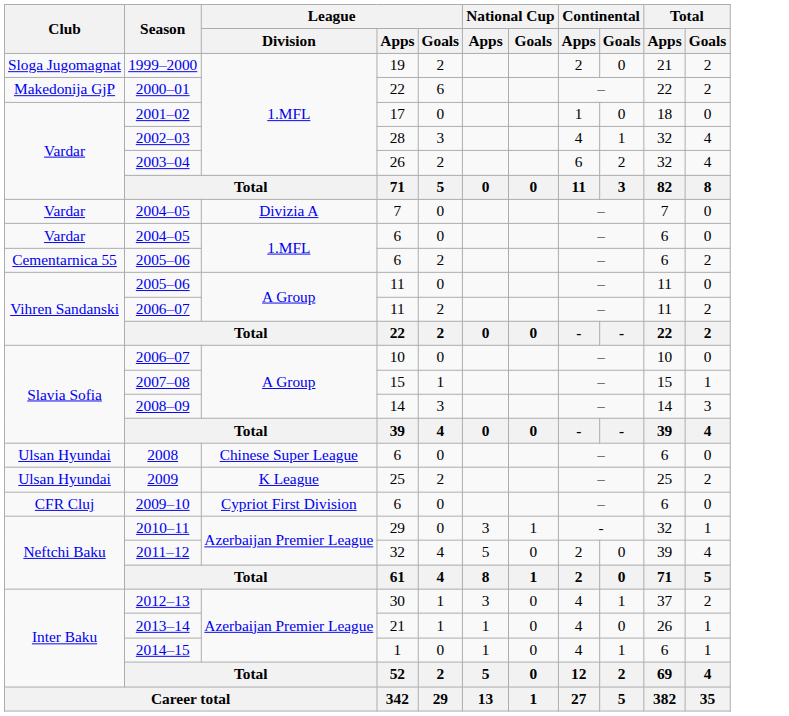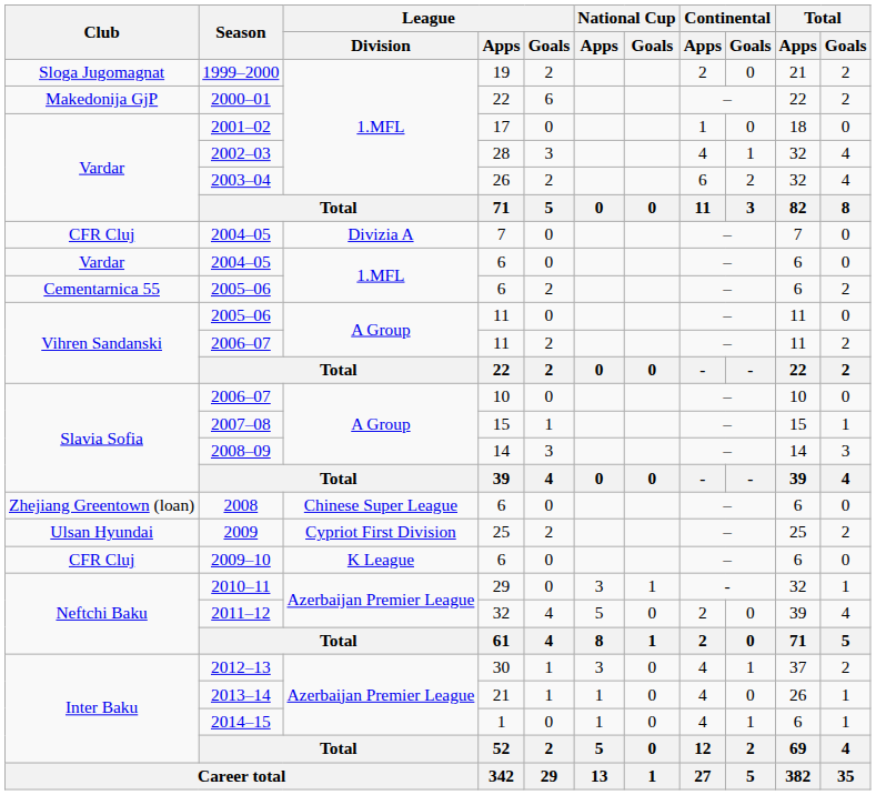 <table class="wikitable" style="text-align: center;">
 <tr>
 <th rowspan="2">Club</th>
 <th rowspan="2">Season</th>
 <th colspan="3">League</th>
 <th colspan="2">National Cup</th>
 <th colspan="2">Continental</th>
 <th colspan="2">Total</th>
 </tr>
 <tr>
 <th>Division</th>
 <th>Apps</th>
 <th>Goals</th>
 <th>Apps</th>
 <th>Goals</th>
 <th>Apps</th>
 <th>Goals</th>
 <th>Apps</th>
 <th>Goals</th>
 </tr>
 <tr>
 <td valign="center"><a href='#'>Sloga Jugomagnat</a></td>
 <td><a href='#'>1999–2000</a></td>
 <td rowspan="5" valign="center"><a href='#'>1.MFL</a></td>
 <td>19</td>
 <td>2</td>
 <td></td>
 <td></td>
 <td>2</td>
 <td>0</td>
 <td>21</td>
 <td>2</td>
 </tr>
 <tr>
 <td valign="center"><a href='#'>Makedonija GjP</a></td>
 <td><a href='#'>2000–01</a></td>
 <td>22</td>
 <td>6</td>
 <td></td>
 <td></td>
 <td colspan="2">–</td>
 <td>22</td>
 <td>2</td>
 </tr>
 <tr>
 <td rowspan="4" valign="center"><a href='#'>Vardar</a></td>
 <td><a href='#'>2001–02</a></td>
 <td>17</td>
 <td>0</td>
 <td></td>
 <td></td>
 <td>1</td>
 <td>0</td>
 <td>18</td>
 <td>0</td>
 </tr>
 <tr>
 <td><a href='#'>2002–03</a></td>
 <td>28</td>
 <td>3</td>
 <td></td>
 <td></td>
 <td>4</td>
 <td>1</td>
 <td>32</td>
 <td>4</td>
 </tr>
 <tr>
 <td><a href='#'>2003–04</a></td>
 <td>26</td>
 <td>2</td>
 <td></td>
 <td></td>
 <td>6</td>
 <td>2</td>
 <td>32</td>
 <td>4</td>
 </tr>
 <tr>
 <th colspan="2">Total</th>
 <th>71</th>
 <th>5</th>
 <th>0</th>
 <th>0</th>
 <th>11</th>
 <th>3</th>
 <th>82</th>
 <th>8</th>
 </tr>
 <tr>
-<td valign="center"><a href='#'>Vardar</a></td>
+<td valign="center"><a href='#'>CFR Cluj</a></td>
 <td><a href='#'>2004–05</a></td>
 <td><a href='#'>Divizia A</a></td>
 <td>7</td>
 <td>0</td>
 <td></td>
 <td></td>
 <td colspan="2">–</td>
 <td>7</td>
 <td>0</td>
 </tr>
 <tr>
 <td valign="center"><a href='#'>Vardar</a></td>
 <td><a href='#'>2004–05</a></td>
 <td rowspan="2" valign="center"><a href='#'>1.MFL</a></td>
 <td>6</td>
 <td>0</td>
 <td></td>
 <td></td>
 <td colspan="2">–</td>
 <td>6</td>
 <td>0</td>
 </tr>
 <tr>
 <td valign="center"><a href='#'>Cementarnica 55</a></td>
 <td><a href='#'>2005–06</a></td>
 <td>6</td>
 <td>2</td>
 <td></td>
 <td></td>
 <td colspan="2">–</td>
 <td>6</td>
 <td>2</td>
 </tr>
 <tr>
 <td rowspan="3" valign="center"><a href='#'>Vihren Sandanski</a></td>
 <td><a href='#'>2005–06</a></td>
 <td rowspan="2" valign="center"><a href='#'>A Group</a></td>
 <td>11</td>
 <td>0</td>
 <td></td>
 <td></td>
 <td colspan="2">–</td>
 <td>11</td>
 <td>0</td>
 </tr>
 <tr>
 <td><a href='#'>2006–07</a></td>
 <td>11</td>
 <td>2</td>
 <td></td>
 <td></td>
 <td colspan="2">–</td>
 <td>11</td>
 <td>2</td>
 </tr>
 <tr>
 <th colspan="2">Total</th>
 <th>22</th>
 <th>2</th>
 <th>0</th>
 <th>0</th>
 <th>-</th>
 <th>-</th>
 <th>22</th>
 <th>2</th>
 </tr>
 <tr>
 <td rowspan="4" valign="center"><a href='#'>Slavia Sofia</a></td>
 <td><a href='#'>2006–07</a></td>
 <td rowspan="3" valign="center"><a href='#'>A Group</a></td>
 <td>10</td>
 <td>0</td>
 <td></td>
 <td></td>
 <td colspan="2">–</td>
 <td>10</td>
 <td>0</td>
 </tr>
 <tr>
 <td><a href='#'>2007–08</a></td>
 <td>15</td>
 <td>1</td>
 <td></td>
 <td></td>
 <td colspan="2">–</td>
 <td>15</td>
 <td>1</td>
 </tr>
 <tr>
 <td><a href='#'>2008–09</a></td>
 <td>14</td>
 <td>3</td>
 <td></td>
 <td></td>
 <td colspan="2">–</td>
 <td>14</td>
 <td>3</td>
 </tr>
 <tr>
 <th colspan="2">Total</th>
 <th>39</th>
 <th>4</th>
 <th>0</th>
 <th>0</th>
 <th>-</th>
 <th>-</th>
 <th>39</th>
 <th>4</th>
 </tr>
 <tr>
-<td valign="center"><a href='#'>Ulsan Hyundai</a></td>
+<td valign="center"><a href='#'>Zhejiang Greentown</a> (loan)</td>
 <td><a href='#'>2008</a></td>
 <td><a href='#'>Chinese Super League</a></td>
 <td>6</td>
 <td>0</td>
 <td></td>
 <td></td>
 <td colspan="2">–</td>
 <td>6</td>
 <td>0</td>
 </tr>
 <tr>
 <td valign="center"><a href='#'>Ulsan Hyundai</a></td>
 <td><a href='#'>2009</a></td>
-<td><a href='#'>K League</a></td>
+<td><a href='#'>Cypriot First Division</a></td>
 <td>25</td>
 <td>2</td>
 <td></td>
 <td></td>
 <td colspan="2">–</td>
 <td>25</td>
 <td>2</td>
 </tr>
 <tr>
 <td valign="center"><a href='#'>CFR Cluj</a></td>
 <td><a href='#'>2009–10</a></td>
-<td><a href='#'>Cypriot First Division</a></td>
+<td><a href='#'>K League</a></td>
 <td>6</td>
 <td>0</td>
 <td></td>
 <td></td>
 <td colspan="2">–</td>
 <td>6</td>
 <td>0</td>
 </tr>
 <tr>
 <td rowspan="3" valign="center"><a href='#'>Neftchi Baku</a></td>
 <td><a href='#'>2010–11</a></td>
 <td rowspan="2" valign="center"><a href='#'>Azerbaijan Premier League</a></td>
 <td>29</td>
 <td>0</td>
 <td>3</td>
 <td>1</td>
 <td colspan="2">-</td>
 <td>32</td>
 <td>1</td>
 </tr>
 <tr>
 <td><a href='#'>2011–12</a></td>
 <td>32</td>
 <td>4</td>
 <td>5</td>
 <td>0</td>
 <td>2</td>
 <td>0</td>
 <td>39</td>
 <td>4</td>
 </tr>
 <tr>
 <th colspan="2">Total</th>
 <th>61</th>
 <th>4</th>
 <th>8</th>
 <th>1</th>
 <th>2</th>
 <th>0</th>
 <th>71</th>
 <th>5</th>
 </tr>
 <tr>
 <td rowspan="4" valign="center"><a href='#'>Inter Baku</a></td>
 <td><a href='#'>2012–13</a></td>
 <td rowspan="3" valign="center"><a href='#'>Azerbaijan Premier League</a></td>
 <td>30</td>
 <td>1</td>
 <td>3</td>
 <td>0</td>
 <td>4</td>
 <td>1</td>
 <td>37</td>
 <td>2</td>
 </tr>
 <tr>
 <td><a href='#'>2013–14</a></td>
 <td>21</td>
 <td>1</td>
 <td>1</td>
 <td>0</td>
 <td>4</td>
 <td>0</td>
 <td>26</td>
 <td>1</td>
 </tr>
 <tr>
 <td><a href='#'>2014–15</a></td>
 <td>1</td>
 <td>0</td>
 <td>1</td>
 <td>0</td>
 <td>4</td>
 <td>1</td>
 <td>6</td>
 <td>1</td>
 </tr>
 <tr>
 <th colspan="2">Total</th>
 <th>52</th>
 <th>2</th>
 <th>5</th>
 <th>0</th>
 <th>12</th>
 <th>2</th>
 <th>69</th>
 <th>4</th>
 </tr>
 <tr>
 <th colspan="3">Career total</th>
 <th>342</th>
 <th>29</th>
 <th>13</th>
 <th>1</th>
 <th>27</th>
 <th>5</th>
 <th>382</th>
 <th>35</th>
 </tr>
 </table>
